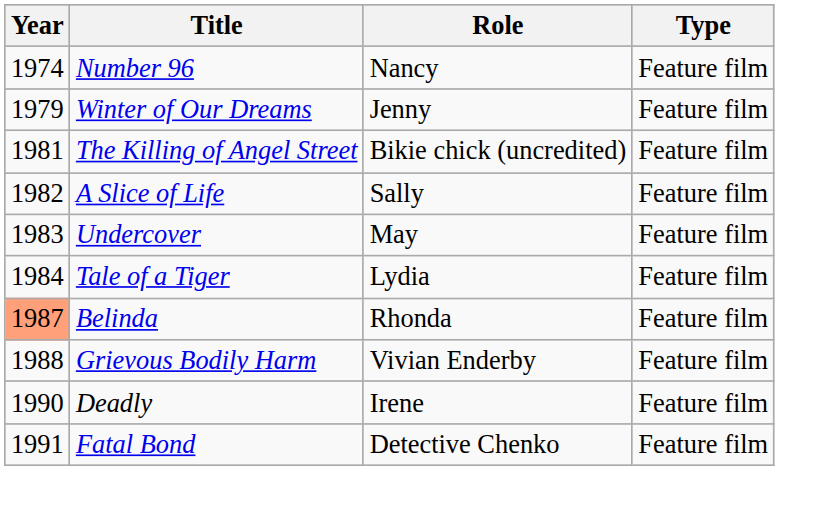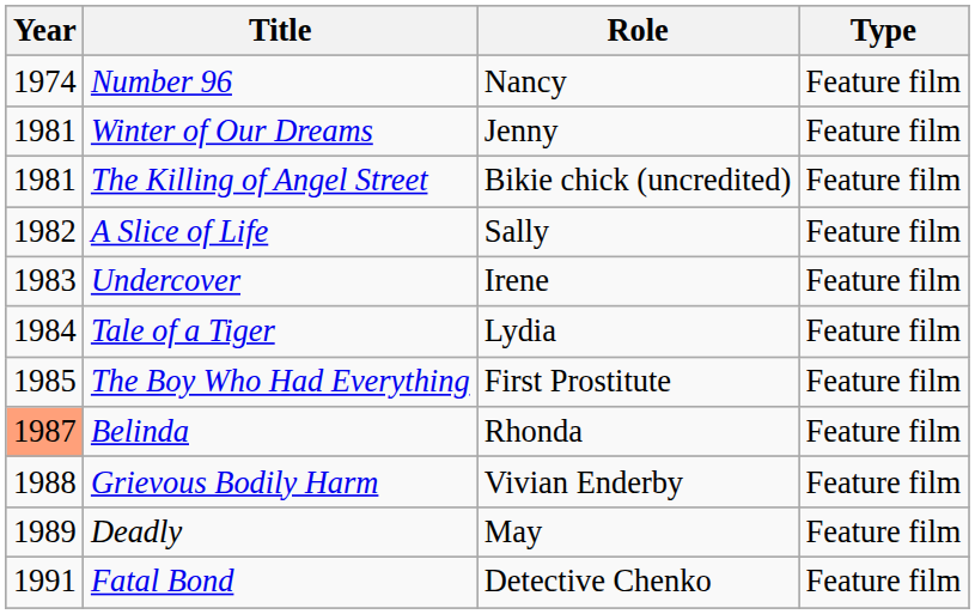 <table class="wikitable">
 <tr>
 <th>Year</th>
 <th>Title</th>
 <th>Role</th>
 <th>Type</th>
 </tr>
 <tr>
 <td>1974</td>
 <td><em><a href='#'>Number 96</a></em></td>
 <td>Nancy</td>
 <td>Feature film</td>
 </tr>
 <tr>
-<td>1979</td>
+<td>1981</td>
 <td><em><a href='#'>Winter of Our Dreams</a></em></td>
 <td>Jenny</td>
 <td>Feature film</td>
 </tr>
 <tr>
 <td>1981</td>
 <td><em><a href='#'>The Killing of Angel Street</a></em></td>
 <td>Bikie chick (uncredited)</td>
 <td>Feature film</td>
 </tr>
 <tr>
 <td>1982</td>
 <td><em><a href='#'>A Slice of Life</a></em></td>
 <td>Sally</td>
 <td>Feature film</td>
 </tr>
 <tr>
 <td>1983</td>
 <td><em><a href='#'>Undercover</a></em></td>
-<td>May</td>
+<td>Irene</td>
 <td>Feature film</td>
 </tr>
 <tr>
 <td>1984</td>
 <td><em><a href='#'>Tale of a Tiger</a></em></td>
 <td>Lydia</td>
+<td>Feature film</td>
+</tr>
+<tr>
+<td>1985</td>
+<td><em><a href='#'>The Boy Who Had Everything</a></em></td>
+<td>First Prostitute</td>
 <td>Feature film</td>
 </tr>
 <tr>
 <td style="background: lightsalmon;">1987</td>
 <td><em><a href='#'>Belinda</a></em></td>
 <td>Rhonda</td>
 <td>Feature film</td>
 </tr>
 <tr>
 <td>1988</td>
 <td><em><a href='#'>Grievous Bodily Harm</a></em></td>
 <td>Vivian Enderby</td>
 <td>Feature film</td>
 </tr>
 <tr>
-<td>1990</td>
+<td>1989</td>
 <td><em>Deadly</em></td>
-<td>Irene</td>
+<td>May</td>
 <td>Feature film</td>
 </tr>
 <tr>
 <td>1991</td>
 <td><em><a href='#'>Fatal Bond</a></em></td>
 <td>Detective Chenko</td>
 <td>Feature film</td>
 </tr>
 </table>
